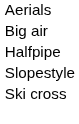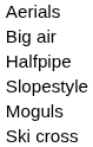 <table>
 <tr>
 <td>Aerials<br></td>
 <td></td>
 <td></td>
 <td></td>
 </tr>
 <tr style="vertical-align: top;">
 <td>Big air<br></td>
 <td></td>
 <td></td>
 <td></td>
 </tr>
 <tr style="vertical-align: top;">
 <td>Halfpipe<br></td>
 <td></td>
 <td></td>
 <td></td>
 </tr>
 <tr style="vertical-align: top;">
 <td>Slopestyle<br></td>
 <td></td>
 <td></td>
 <td></td>
 </tr>
 <tr style="vertical-align: top;">
+<td>Moguls<br></td>
+<td></td>
+<td></td>
+<td></td>
+</tr>
+<tr style="vertical-align: top;">
 <td rowspan="2">Ski cross<br></td>
 <td rowspan="2"></td>
 <td rowspan="2"></td>
 <td></td>
 </tr>
 <tr>
 <td></td>
 </tr>
 </table>
